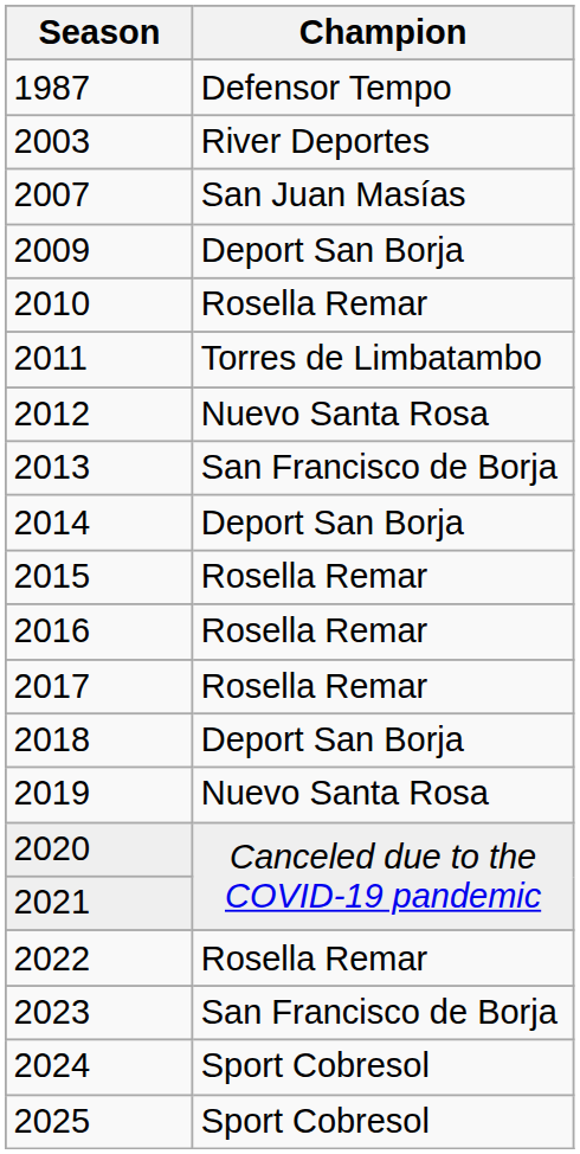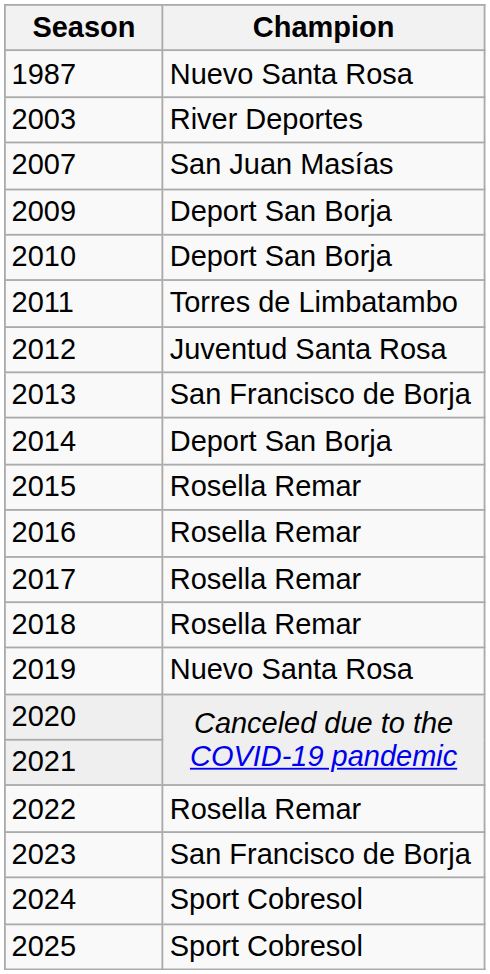 <table class="wikitable sortable">
 <tr>
 <th width=80px>Season</th>
 <th width=170px>Champion</th>
 </tr>
 <tr>
 <td>1987</td>
-<td>Defensor Tempo</td>
+<td>Nuevo Santa Rosa</td>
 </tr>
 <tr>
 <td>2003</td>
 <td>River Deportes</td>
 </tr>
 <tr>
 <td>2007</td>
 <td>San Juan Masías</td>
 </tr>
 <tr>
 <td>2009</td>
 <td>Deport San Borja</td>
 </tr>
 <tr>
 <td>2010</td>
-<td>Rosella Remar</td>
+<td>Deport San Borja</td>
 </tr>
 <tr>
 <td>2011</td>
 <td>Torres de Limbatambo</td>
 </tr>
 <tr>
 <td>2012</td>
-<td>Nuevo Santa Rosa</td>
+<td>Juventud Santa Rosa</td>
 </tr>
 <tr>
 <td>2013</td>
 <td>San Francisco de Borja</td>
 </tr>
 <tr>
 <td>2014</td>
 <td>Deport San Borja</td>
 </tr>
 <tr>
 <td>2015</td>
 <td>Rosella Remar</td>
 </tr>
 <tr>
 <td>2016</td>
 <td>Rosella Remar</td>
 </tr>
 <tr>
 <td>2017</td>
 <td>Rosella Remar</td>
 </tr>
 <tr>
 <td>2018</td>
-<td>Deport San Borja</td>
+<td>Rosella Remar</td>
 </tr>
 <tr>
 <td>2019</td>
 <td>Nuevo Santa Rosa</td>
 </tr>
 <tr bgcolor=#efefef>
 <td>2020</td>
 <td rowspan=2 colspan="1" align=center><em>Canceled due to the <a href='#'>COVID-19 pandemic</a></em></td>
 </tr>
 <tr bgcolor=#efefef>
 <td>2021</td>
 </tr>
 <tr>
 <td>2022</td>
 <td>Rosella Remar</td>
 </tr>
 <tr>
 <td>2023</td>
 <td>San Francisco de Borja</td>
 </tr>
 <tr>
 <td>2024</td>
 <td>Sport Cobresol</td>
 </tr>
 <tr>
 <td>2025</td>
 <td>Sport Cobresol</td>
 </tr>
 <tr>
 </tr>
 </table>
